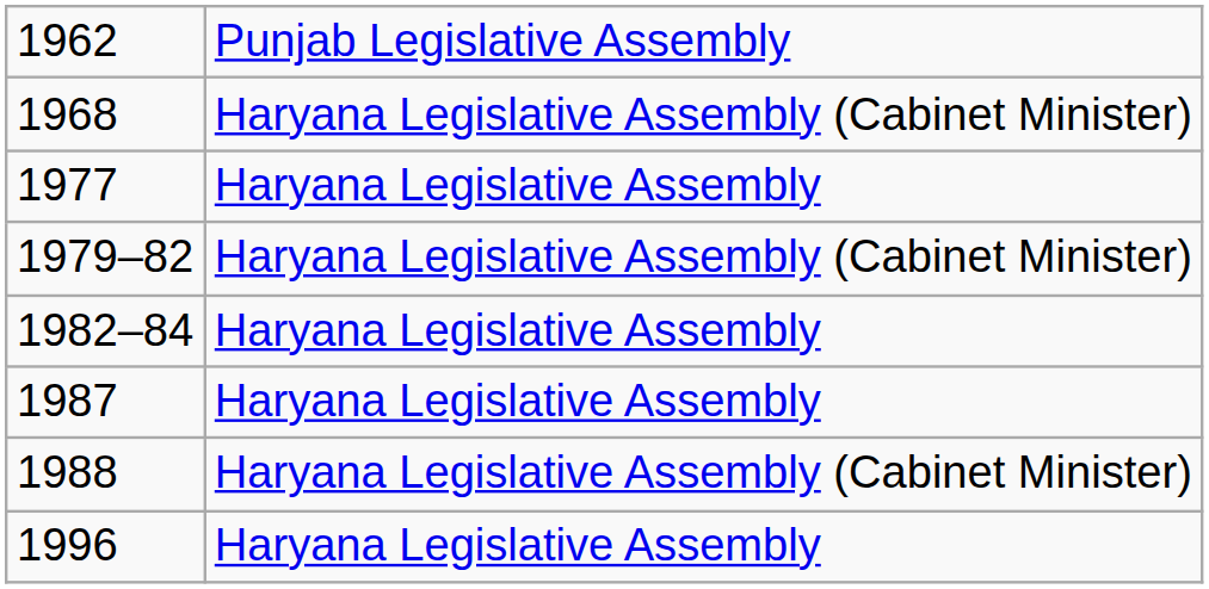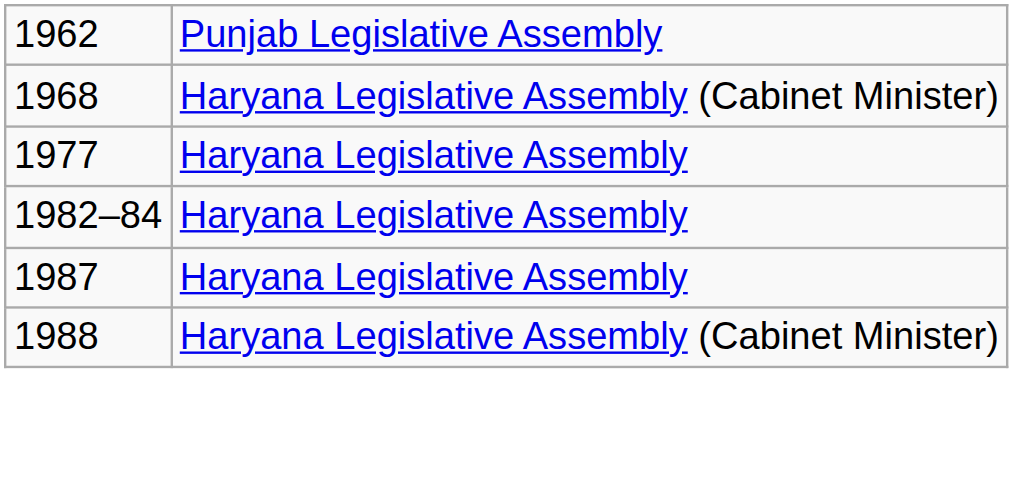 <table class="wikitable">
 <tr>
 <td>1962</td>
 <td><a href='#'>Punjab Legislative Assembly</a></td>
 </tr>
 <tr>
 <td>1968</td>
 <td><a href='#'>Haryana Legislative Assembly</a> (Cabinet Minister)</td>
 </tr>
 <tr>
 <td>1977</td>
 <td><a href='#'>Haryana Legislative Assembly</a></td>
 </tr>
 <tr>
-<td>1979–82</td>
-<td><a href='#'>Haryana Legislative Assembly</a> (Cabinet Minister)</td>
-</tr>
-<tr>
 <td>1982–84</td>
 <td><a href='#'>Haryana Legislative Assembly</a></td>
 </tr>
 <tr>
 <td>1987</td>
 <td><a href='#'>Haryana Legislative Assembly</a></td>
 </tr>
 <tr>
 <td>1988</td>
 <td><a href='#'>Haryana Legislative Assembly</a> (Cabinet Minister)</td>
 </tr>
-<tr>
-<td>1996</td>
-<td><a href='#'>Haryana Legislative Assembly</a></td>
-</tr>
 </table>
